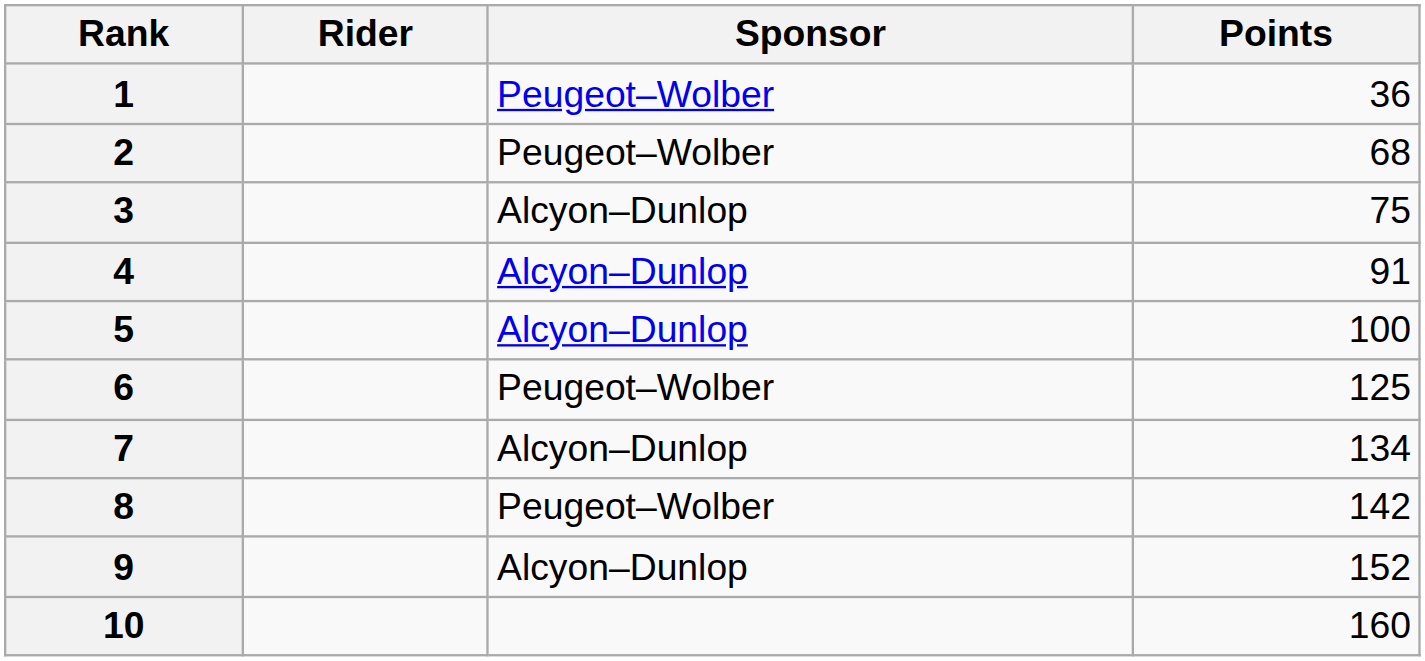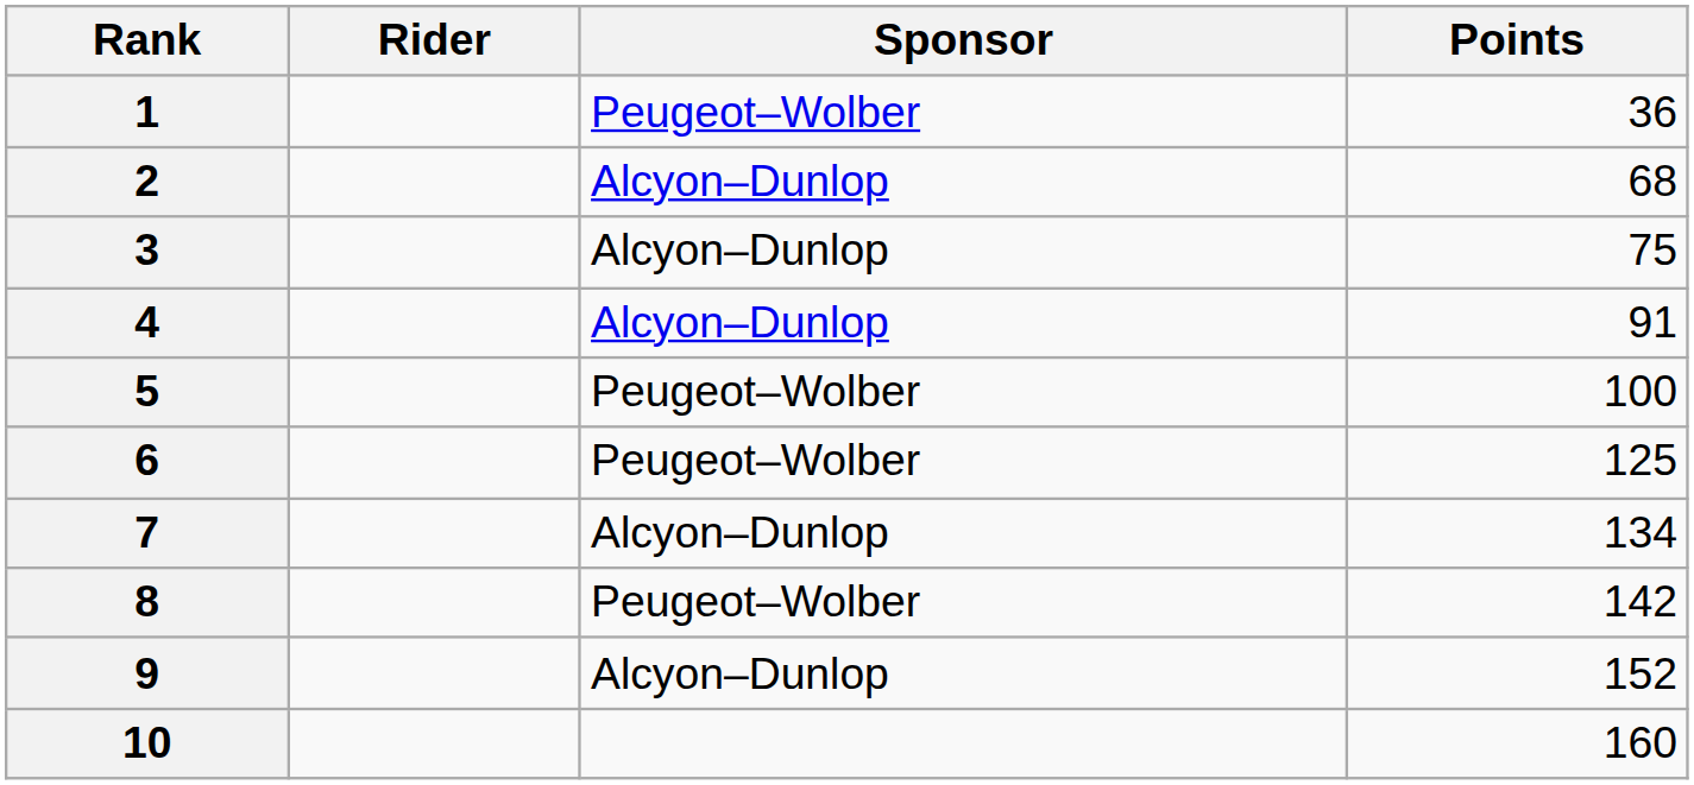 <table class="wikitable" style="width:38em; margin-bottom:0;">
 <tr>
 <th scope="col">Rank</th>
 <th scope="col">Rider</th>
 <th scope="col">Sponsor</th>
 <th scope="col">Points</th>
 </tr>
 <tr>
 <th scope="col">1</th>
 <td></td>
 <td><a href='#'>Peugeot–Wolber</a></td>
 <td style="text-align:right;">36</td>
 </tr>
 <tr>
 <th scope="col">2</th>
 <td></td>
-<td>Peugeot–Wolber</td>
+<td><a href='#'>Alcyon–Dunlop</a></td>
 <td style="text-align:right;">68</td>
 </tr>
 <tr>
 <th scope="col">3</th>
 <td></td>
 <td>Alcyon–Dunlop</td>
 <td style="text-align:right;">75</td>
 </tr>
 <tr>
 <th scope="col">4</th>
 <td></td>
 <td><a href='#'>Alcyon–Dunlop</a></td>
 <td style="text-align:right;">91</td>
 </tr>
 <tr>
 <th scope="col">5</th>
 <td></td>
-<td><a href='#'>Alcyon–Dunlop</a></td>
+<td>Peugeot–Wolber</td>
 <td style="text-align:right;">100</td>
 </tr>
 <tr>
 <th scope="col">6</th>
 <td></td>
 <td>Peugeot–Wolber</td>
 <td style="text-align:right;">125</td>
 </tr>
 <tr>
 <th scope="col">7</th>
 <td></td>
 <td>Alcyon–Dunlop</td>
 <td style="text-align:right;">134</td>
 </tr>
 <tr>
 <th scope="col">8</th>
 <td></td>
 <td>Peugeot–Wolber</td>
 <td style="text-align:right;">142</td>
 </tr>
 <tr>
 <th scope="col">9</th>
 <td></td>
 <td>Alcyon–Dunlop</td>
 <td style="text-align:right;">152</td>
 </tr>
 <tr>
 <th scope="col">10</th>
 <td></td>
 <td></td>
 <td style="text-align:right;">160</td>
 </tr>
 </table>
